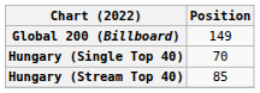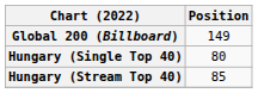 <table class="wikitable plainrowheaders" style="text-align:center">
 <tr>
 <th scope="col">Chart (2022)</th>
 <th scope="col">Position</th>
 </tr>
 <tr>
 <th scope="row">Global 200 (<em>Billboard</em>)</th>
 <td>149</td>
 </tr>
 <tr>
 <th scope="row">Hungary (Single Top 40)</th>
-<td>70</td>
+<td>80</td>
 </tr>
 <tr>
 <th scope="row">Hungary (Stream Top 40)</th>
 <td>85</td>
 </tr>
 <tr>
 </tr>
 </table>
